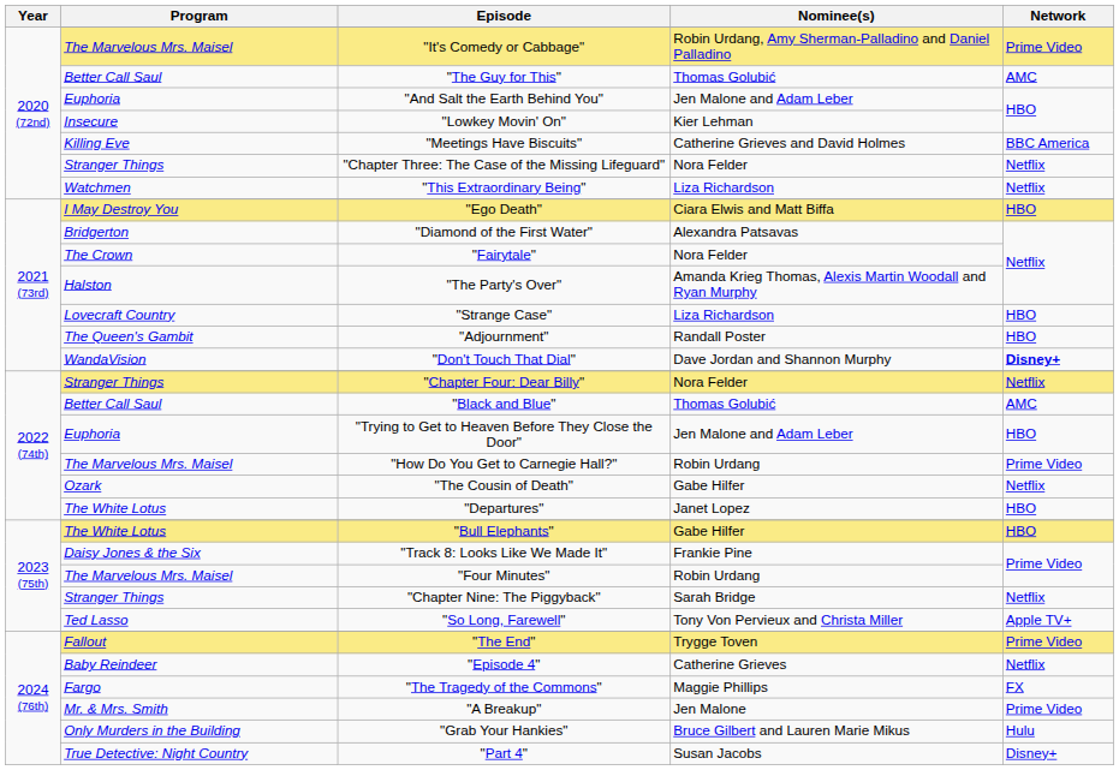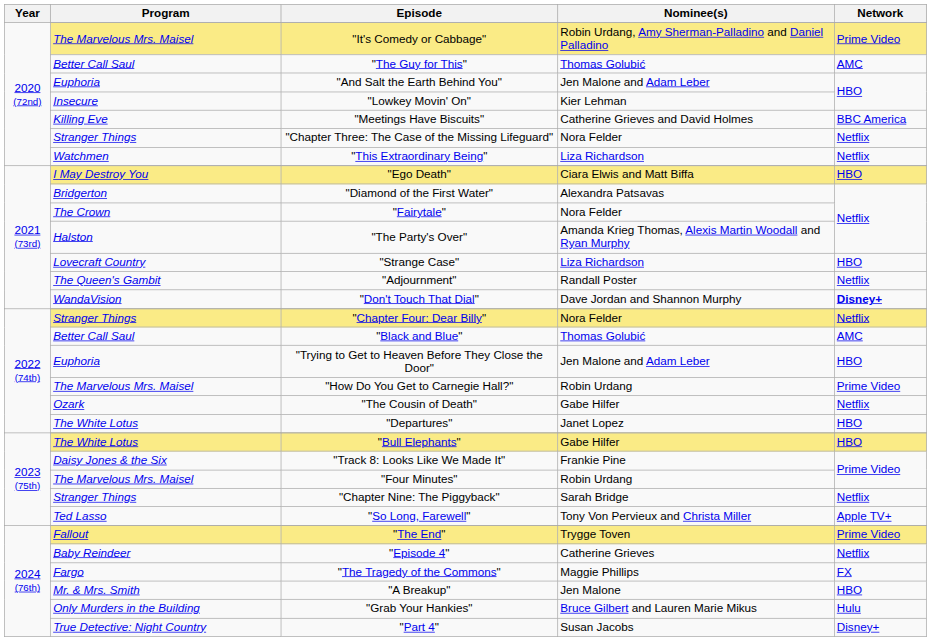 <table class="wikitable" style="width:100%">
 <tr bgcolor="#bebebe">
 <th width="5%">Year</th>
 <th width="25%">Program</th>
 <th width="30%">Episode</th>
 <th width="30%">Nominee(s)</th>
 <th width="10%">Network</th>
 </tr>
 <tr>
 <td rowspan=8 style="text-align:center"><a href='#'>2020</a><br><small><a href='#'>(72nd)</a></small><br></td>
 </tr>
 <tr style="background:#FAEB86">
 <td><em><a href='#'>The Marvelous Mrs. Maisel</a></em></td>
 <td align=center>"It's Comedy or Cabbage"</td>
 <td>Robin Urdang, <a href='#'>Amy Sherman-Palladino</a> and <a href='#'>Daniel Palladino</a></td>
 <td><a href='#'>Prime Video</a></td>
 </tr>
 <tr>
 <td><em><a href='#'>Better Call Saul</a></em></td>
 <td align=center>"<a href='#'>The Guy for This</a>"</td>
 <td><a href='#'>Thomas Golubić</a></td>
 <td><a href='#'>AMC</a></td>
 </tr>
 <tr>
 <td><em><a href='#'>Euphoria</a></em></td>
 <td align=center>"And Salt the Earth Behind You"</td>
 <td>Jen Malone and <a href='#'>Adam Leber</a></td>
 <td rowspan=2><a href='#'>HBO</a></td>
 </tr>
 <tr>
 <td><em><a href='#'>Insecure</a></em></td>
 <td align=center>"Lowkey Movin' On"</td>
 <td>Kier Lehman</td>
 </tr>
 <tr>
 <td><em><a href='#'>Killing Eve</a></em></td>
 <td align=center>"Meetings Have Biscuits"</td>
 <td>Catherine Grieves and David Holmes</td>
 <td><a href='#'>BBC America</a></td>
 </tr>
 <tr>
 <td><em><a href='#'>Stranger Things</a></em></td>
 <td align=center>"Chapter Three: The Case of the Missing Lifeguard"</td>
 <td>Nora Felder</td>
 <td><a href='#'>Netflix</a></td>
 </tr>
 <tr>
 <td><em><a href='#'>Watchmen</a></em></td>
 <td align=center>"<a href='#'>This Extraordinary Being</a>"</td>
 <td><a href='#'>Liza Richardson</a></td>
 <td><a href='#'>Netflix</a></td>
 </tr>
 <tr>
 <td rowspan=8 style="text-align:center"><a href='#'>2021</a><br><small><a href='#'>(73rd)</a></small><br></td>
 </tr>
 <tr style="background:#FAEB86">
 <td><em><a href='#'>I May Destroy You</a></em></td>
 <td align=center>"Ego Death"</td>
 <td>Ciara Elwis and Matt Biffa</td>
 <td><a href='#'>HBO</a></td>
 </tr>
 <tr>
 <td><em><a href='#'>Bridgerton</a></em></td>
 <td align=center>"Diamond of the First Water"</td>
 <td>Alexandra Patsavas</td>
 <td rowspan=3><a href='#'>Netflix</a></td>
 </tr>
 <tr>
 <td><em><a href='#'>The Crown</a></em></td>
 <td align=center>"<a href='#'>Fairytale</a>"</td>
 <td>Nora Felder</td>
 </tr>
 <tr>
 <td><em><a href='#'>Halston</a></em></td>
 <td align=center>"The Party's Over"</td>
 <td>Amanda Krieg Thomas, <a href='#'>Alexis Martin Woodall</a> and <a href='#'>Ryan Murphy</a></td>
 </tr>
 <tr>
 <td><em><a href='#'>Lovecraft Country</a></em></td>
 <td align=center>"Strange Case"</td>
 <td><a href='#'>Liza Richardson</a></td>
 <td><a href='#'>HBO</a></td>
 </tr>
 <tr>
 <td><em><a href='#'>The Queen's Gambit</a></em></td>
 <td align=center>"Adjournment"</td>
 <td>Randall Poster</td>
-<td><a href='#'>HBO</a></td>
+<td><a href='#'>Netflix</a></td>
 </tr>
 <tr>
 <td><em><a href='#'>WandaVision</a></em></td>
 <td align=center>"<a href='#'>Don't Touch That Dial</a>"</td>
 <td>Dave Jordan and Shannon Murphy</td>
 <td><strong><a href='#'>Disney+</a></strong></td>
 </tr>
 <tr>
 <td rowspan=7 style="text-align:center"><a href='#'>2022</a><br><small><a href='#'>(74th)</a></small><br></td>
 </tr>
 <tr style="background:#FAEB86">
 <td><em><a href='#'>Stranger Things</a></em></td>
 <td align=center>"<a href='#'>Chapter Four: Dear Billy</a>"</td>
 <td>Nora Felder</td>
 <td><a href='#'>Netflix</a></td>
 </tr>
 <tr>
 <td><em><a href='#'>Better Call Saul</a></em></td>
 <td align=center>"<a href='#'>Black and Blue</a>"</td>
 <td><a href='#'>Thomas Golubić</a></td>
 <td><a href='#'>AMC</a></td>
 </tr>
 <tr>
 <td><em><a href='#'>Euphoria</a></em></td>
 <td align=center>"Trying to Get to Heaven Before They Close the Door"</td>
 <td>Jen Malone and <a href='#'>Adam Leber</a></td>
 <td><a href='#'>HBO</a></td>
 </tr>
 <tr>
 <td><em><a href='#'>The Marvelous Mrs. Maisel</a></em></td>
 <td align=center>"How Do You Get to Carnegie Hall?"</td>
 <td>Robin Urdang</td>
 <td><a href='#'>Prime Video</a></td>
 </tr>
 <tr>
 <td><em><a href='#'>Ozark</a></em></td>
 <td align=center>"The Cousin of Death"</td>
 <td>Gabe Hilfer</td>
 <td><a href='#'>Netflix</a></td>
 </tr>
 <tr>
 <td><em><a href='#'>The White Lotus</a></em></td>
 <td align=center>"Departures"</td>
 <td>Janet Lopez</td>
 <td><a href='#'>HBO</a></td>
 </tr>
 <tr>
 <td rowspan=6 style="text-align:center"><a href='#'>2023</a><br><small><a href='#'>(75th)</a></small><br></td>
 </tr>
 <tr style="background:#FAEB86">
 <td><em><a href='#'>The White Lotus</a></em></td>
 <td align=center>"<a href='#'>Bull Elephants</a>"</td>
 <td>Gabe Hilfer</td>
 <td><a href='#'>HBO</a></td>
 </tr>
 <tr>
 <td><em><a href='#'>Daisy Jones & the Six</a></em></td>
 <td align=center>"Track 8: Looks Like We Made It"</td>
 <td>Frankie Pine</td>
 <td rowspan="2"><a href='#'>Prime Video</a></td>
 </tr>
 <tr>
 <td><em><a href='#'>The Marvelous Mrs. Maisel</a></em></td>
 <td align=center>"Four Minutes"</td>
 <td>Robin Urdang</td>
 </tr>
 <tr>
 <td><em><a href='#'>Stranger Things</a></em></td>
 <td align=center>"Chapter Nine: The Piggyback"</td>
 <td>Sarah Bridge</td>
 <td><a href='#'>Netflix</a></td>
 </tr>
 <tr>
 <td><em><a href='#'>Ted Lasso</a></em></td>
 <td align=center>"<a href='#'>So Long, Farewell</a>"</td>
 <td>Tony Von Pervieux and <a href='#'>Christa Miller</a></td>
 <td><a href='#'>Apple TV+</a></td>
 </tr>
 <tr>
 <td rowspan=7 style="text-align:center"><a href='#'>2024</a><br><small><a href='#'>(76th)</a></small><br></td>
 </tr>
 <tr style="background:#FAEB86">
 <td><em><a href='#'>Fallout</a></em></td>
 <td align=center>"<a href='#'>The End</a>"</td>
 <td>Trygge Toven</td>
 <td><a href='#'>Prime Video</a></td>
 </tr>
 <tr>
 <td><em><a href='#'>Baby Reindeer</a></em></td>
 <td align=center>"<a href='#'>Episode 4</a>"</td>
 <td>Catherine Grieves</td>
 <td><a href='#'>Netflix</a></td>
 </tr>
 <tr>
 <td><em><a href='#'>Fargo</a></em></td>
 <td align=center>"<a href='#'>The Tragedy of the Commons</a>"</td>
 <td>Maggie Phillips</td>
 <td><a href='#'>FX</a></td>
 </tr>
 <tr>
 <td><em><a href='#'>Mr. & Mrs. Smith</a></em></td>
 <td align=center>"A Breakup"</td>
 <td>Jen Malone</td>
-<td><a href='#'>Prime Video</a></td>
+<td><a href='#'>HBO</a></td>
 </tr>
 <tr>
 <td><em><a href='#'>Only Murders in the Building</a></em></td>
 <td align=center>"Grab Your Hankies"</td>
 <td><a href='#'>Bruce Gilbert</a> and Lauren Marie Mikus</td>
 <td><a href='#'>Hulu</a></td>
 </tr>
 <tr>
 <td><em><a href='#'>True Detective: Night Country</a></em></td>
 <td align=center>"<a href='#'>Part 4</a>"</td>
 <td>Susan Jacobs</td>
 <td><a href='#'>Disney+</a></td>
 </tr>
 </table>
